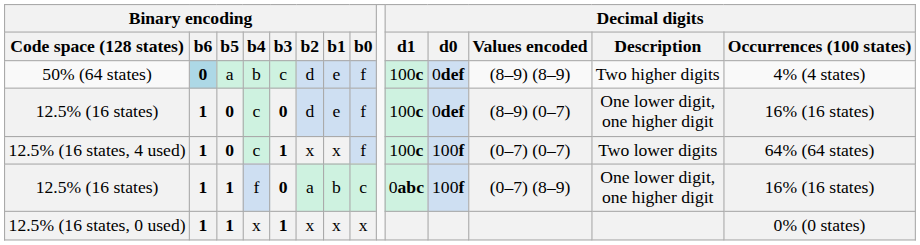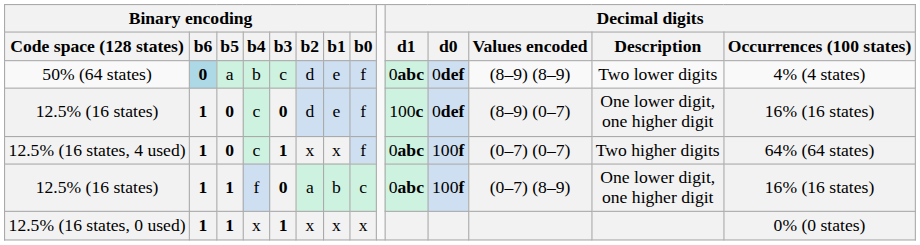 <table class="wikitable" border="1" style="text-align:center">
 <tr>
 <th scope="col" colspan="8">Binary encoding</th>
 <td rowspan="7"></td>
 <th scope="col" colspan="5">Decimal digits</th>
 </tr>
 <tr>
 <th scope="col">Code space (128 states)</th>
 <th scope="col">b6</th>
 <th scope="col">b5</th>
 <th scope="col">b4</th>
 <th scope="col">b3</th>
 <th scope="col">b2</th>
 <th scope="col">b1</th>
 <th scope="col">b0</th>
 <th !scope="col">d1</th>
 <th scope="col">d0</th>
 <th scope="col">Values encoded</th>
 <th scope="col">Description</th>
 <th scope="col">Occurrences (100 states)</th>
 </tr>
 <tr>
 <td>50% (64 states)</td>
 <td style="background: lightblue;"><strong>0</strong></td>
 <td bgcolor=#cef2e0>a</td>
 <td bgcolor=#cef2e0>b</td>
 <td bgcolor=#cef2e0>c</td>
 <td bgcolor=#cedff2>d</td>
 <td bgcolor=#cedff2>e</td>
 <td bgcolor=#cedff2>f</td>
-<td bgcolor=#cef2e0>100<strong>c</strong></td>
+<td bgcolor=#cef2e0>0<strong>abc</strong></td>
 <td bgcolor=#cedff2>0<strong>def</strong></td>
 <td>(8–9) (8–9)</td>
-<td>Two higher digits</td>
+<td>Two lower digits</td>
 <td>4% (4 states)</td>
 </tr>
 <tr bgcolor=#f2f2f2>
 <td>12.5% (16 states)</td>
 <td><strong>1</strong></td>
 <td><strong>0</strong></td>
 <td bgcolor=#cef2e0>c</td>
 <td><strong>0</strong></td>
 <td bgcolor=#cedff2>d</td>
 <td bgcolor=#cedff2>e</td>
 <td bgcolor=#cedff2>f</td>
 <td bgcolor=#cef2e0>100<strong>c</strong></td>
 <td bgcolor=#cedff2>0<strong>def</strong></td>
 <td>(8–9) (0–7)</td>
 <td>One lower digit,<br>one higher digit</td>
 <td>16% (16 states)</td>
 </tr>
 <tr bgcolor=#f2f2f2>
 <td>12.5% (16 states, 4 used)</td>
 <td><strong>1</strong></td>
 <td><strong>0</strong></td>
 <td bgcolor=#cef2e0>c</td>
 <td><strong>1</strong></td>
 <td>x</td>
 <td>x</td>
 <td bgcolor=#cedff2>f</td>
-<td bgcolor=#cef2e0>100<strong>c</strong></td>
+<td bgcolor=#cef2e0>0<strong>abc</strong></td>
 <td bgcolor=#cedff2>100<strong>f</strong></td>
 <td>(0–7) (0–7)</td>
-<td>Two lower digits</td>
+<td>Two higher digits</td>
 <td>64% (64 states)</td>
 </tr>
 <tr bgcolor=#f2f2f2>
 <td>12.5% (16 states)</td>
 <td><strong>1</strong></td>
 <td><strong>1</strong></td>
 <td bgcolor=#cedff2>f</td>
 <td><strong>0</strong></td>
 <td bgcolor=#cef2e0>a</td>
 <td bgcolor=#cef2e0>b</td>
 <td bgcolor=#cef2e0>c</td>
 <td bgcolor=#cef2e0>0<strong>abc</strong></td>
 <td bgcolor=#cedff2>100<strong>f</strong></td>
 <td>(0–7) (8–9)</td>
 <td>One lower digit,<br>one higher digit</td>
 <td>16% (16 states)</td>
 </tr>
 <tr bgcolor=#f2f2f2>
 <td>12.5% (16 states, 0 used)</td>
 <td><strong>1</strong></td>
 <td><strong>1</strong></td>
 <td>x</td>
 <td><strong>1</strong></td>
 <td>x</td>
 <td>x</td>
 <td>x</td>
 <td></td>
 <td></td>
 <td></td>
 <td></td>
 <td>0% (0 states)</td>
 </tr>
 </table>
